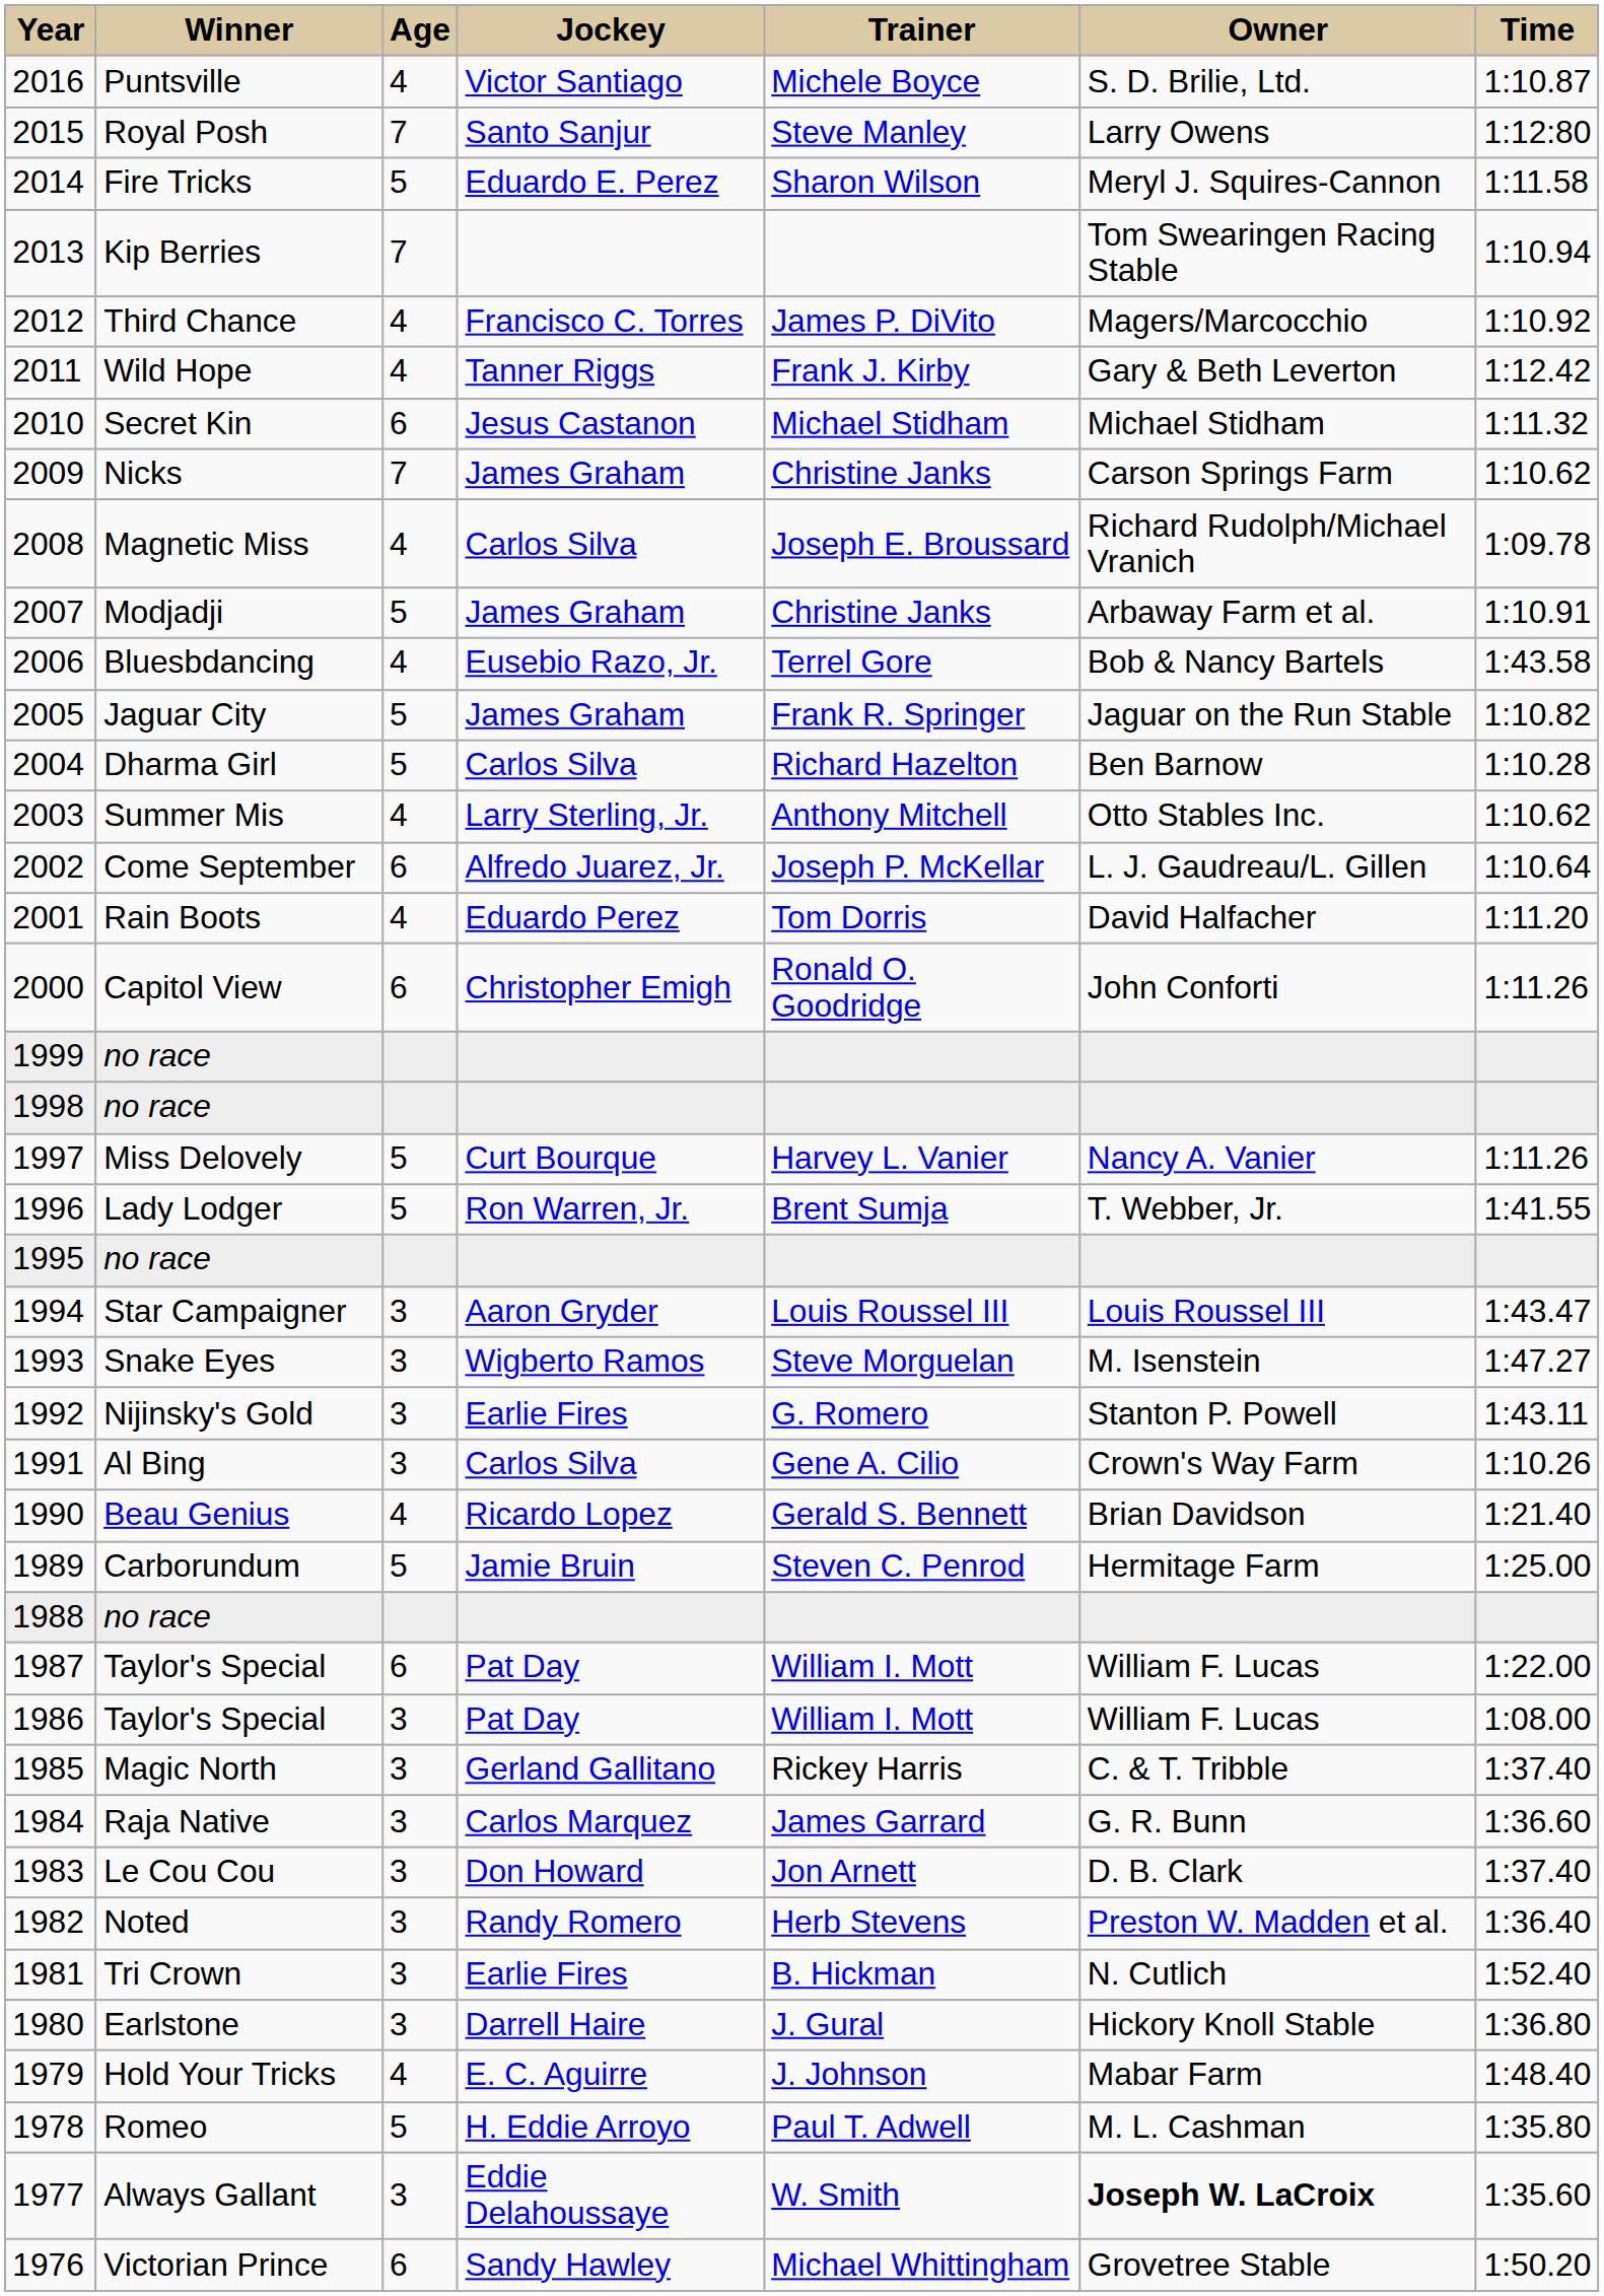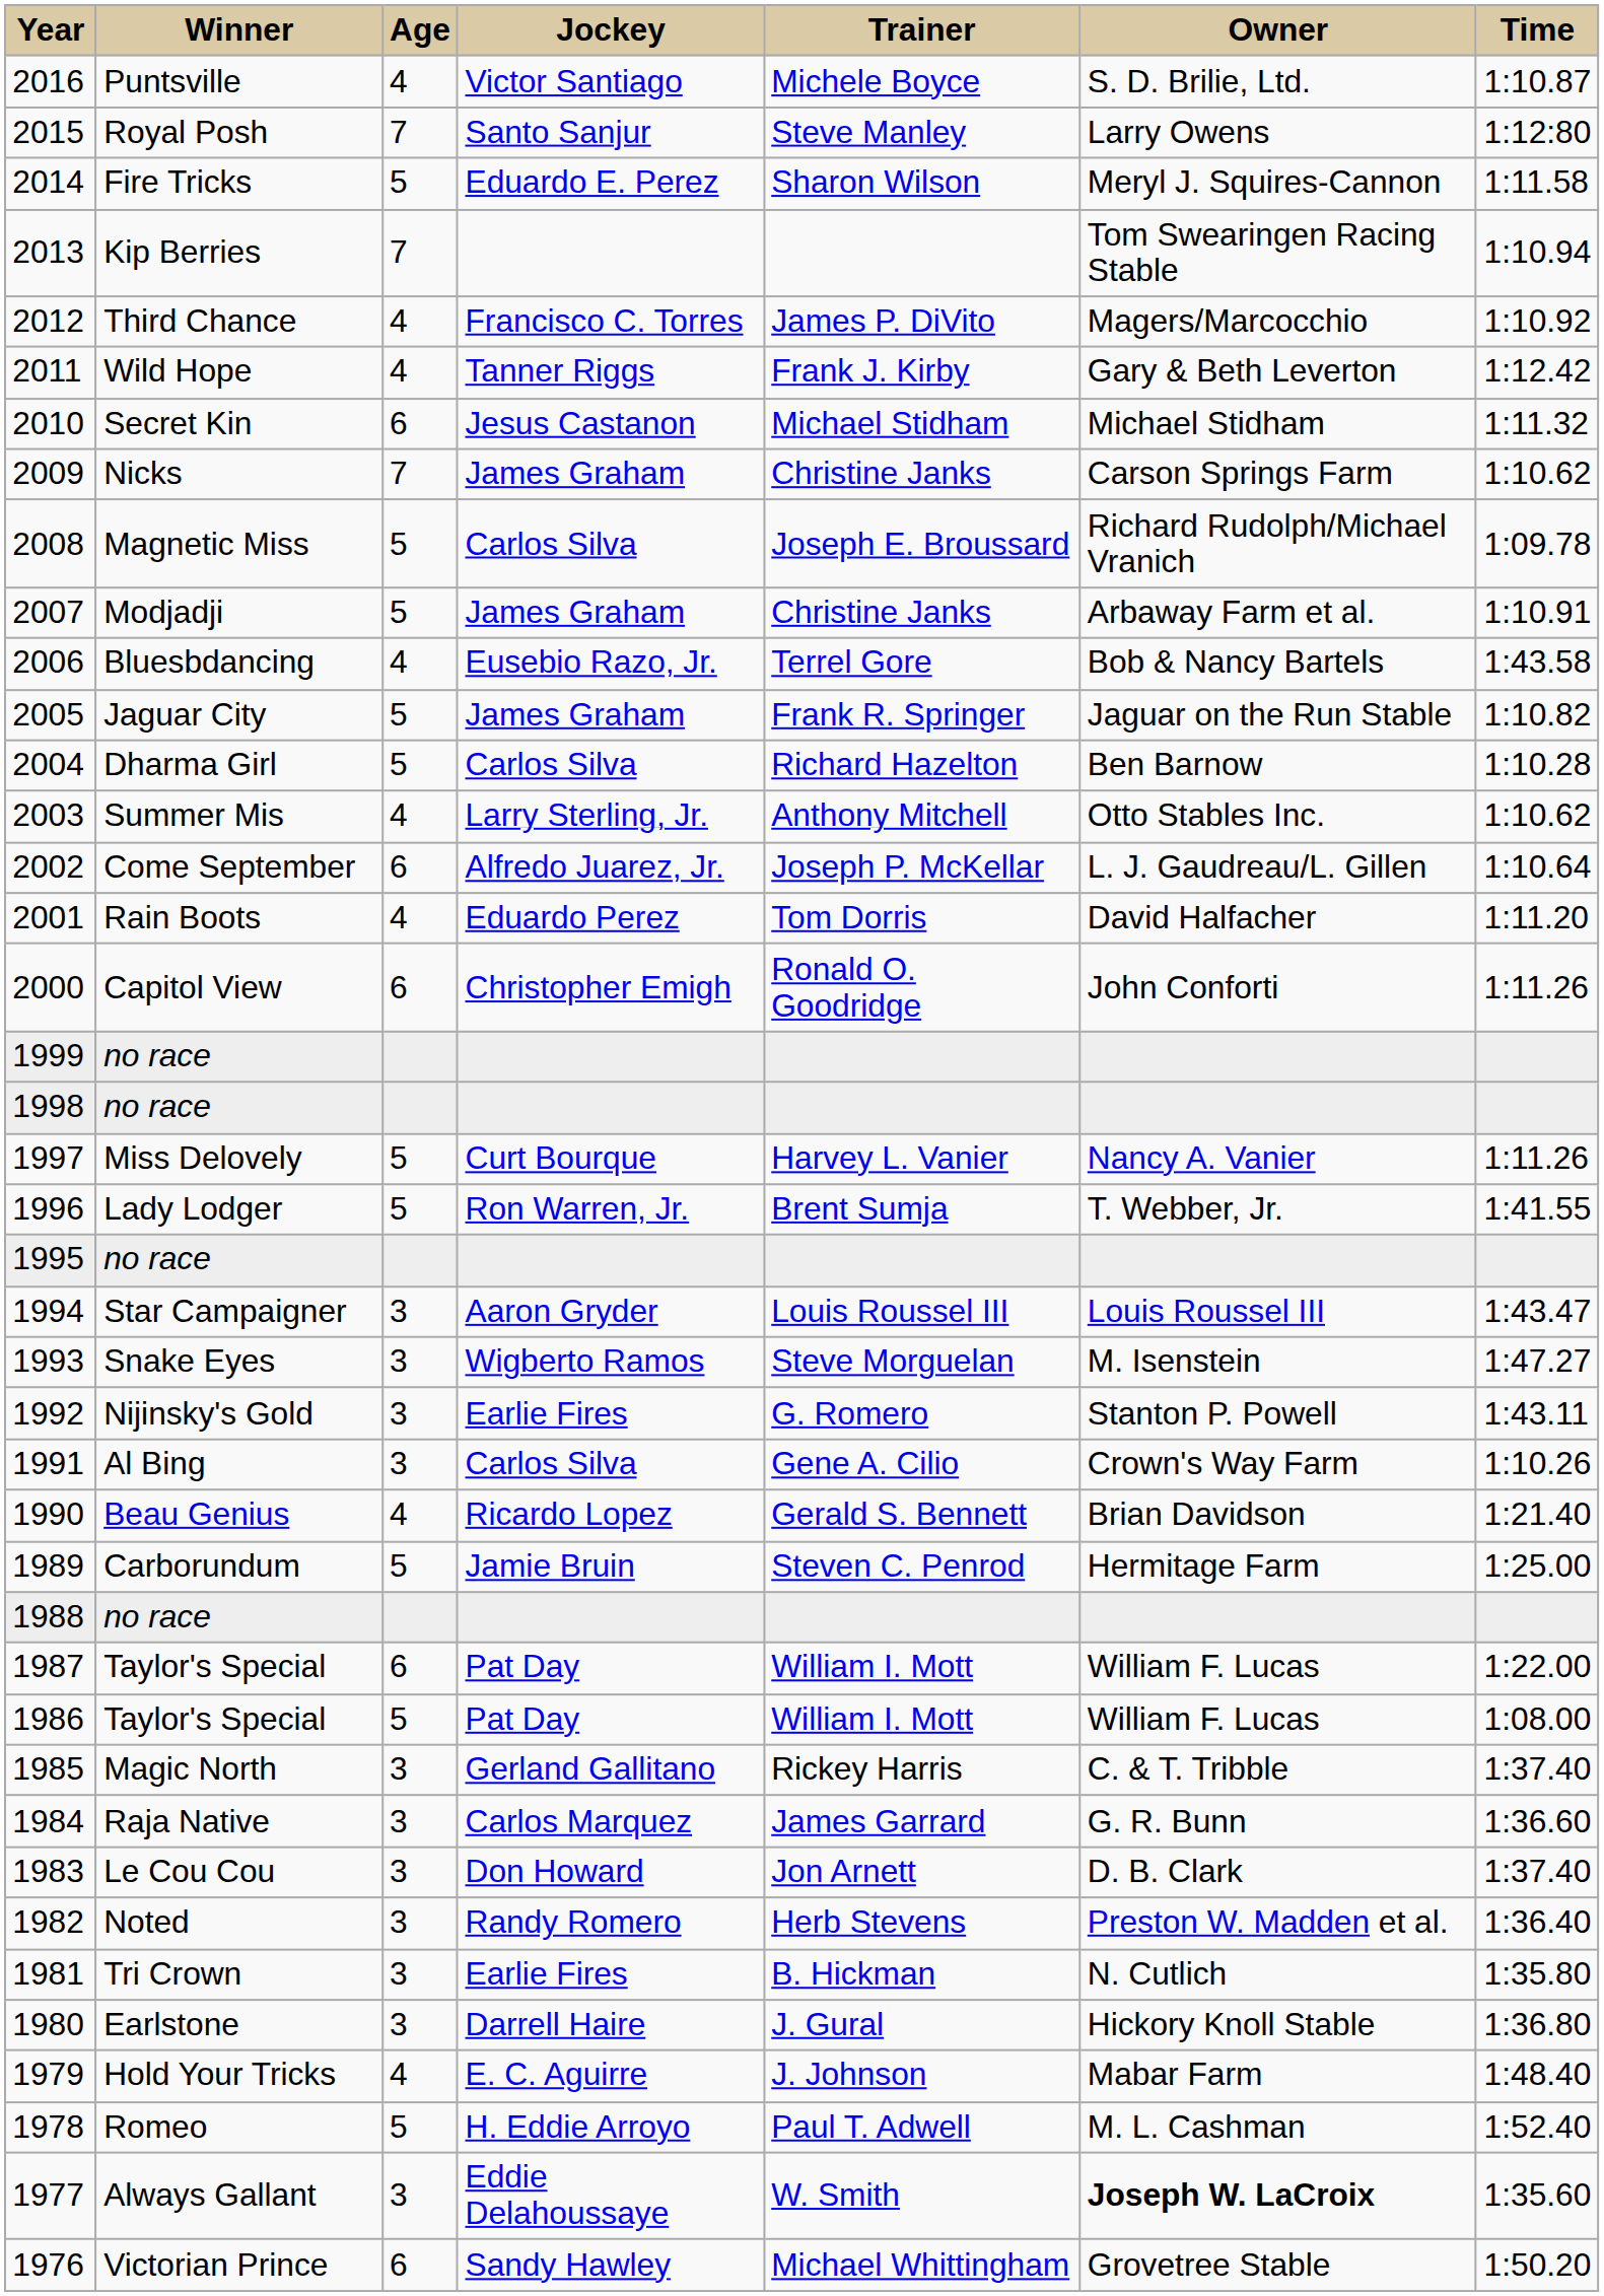 <table class="wikitable sortable">
 <tr>
 <th style="background-color:#DACAA5; width:38px">Year<br></th>
 <th style="background-color:#DACAA5; width:135px">Winner<br></th>
 <th style="background-color:#DACAA5">Age<br></th>
 <th style="background-color:#DACAA5; width:145px">Jockey<br></th>
 <th style="background-color:#DACAA5; width:150px">Trainer<br></th>
 <th style="background-color:#DACAA5; width:190px">Owner<br></th>
 <th style="background-color:#DACAA5">Time</th>
 </tr>
 <tr>
 <td>2016</td>
 <td>Puntsville</td>
 <td>4</td>
 <td><a href='#'>Victor Santiago</a></td>
 <td><a href='#'>Michele Boyce</a></td>
 <td>S. D. Brilie, Ltd.</td>
 <td>1:10.87</td>
 </tr>
 <tr>
 <td>2015</td>
 <td>Royal Posh</td>
 <td>7</td>
 <td><a href='#'>Santo Sanjur</a></td>
 <td><a href='#'>Steve Manley</a></td>
 <td>Larry Owens</td>
 <td>1:12:80</td>
 </tr>
 <tr>
 <td>2014</td>
 <td>Fire Tricks</td>
 <td>5</td>
 <td><a href='#'>Eduardo E. Perez</a></td>
 <td><a href='#'>Sharon Wilson</a></td>
 <td>Meryl J. Squires-Cannon</td>
 <td>1:11.58</td>
 </tr>
 <tr>
 <td>2013</td>
 <td>Kip Berries</td>
 <td>7</td>
 <td></td>
 <td></td>
 <td>Tom Swearingen Racing Stable</td>
 <td>1:10.94</td>
 </tr>
 <tr>
 <td>2012</td>
 <td>Third Chance</td>
 <td>4</td>
 <td><a href='#'>Francisco C. Torres</a></td>
 <td><a href='#'>James P. DiVito</a></td>
 <td>Magers/Marcocchio</td>
 <td>1:10.92</td>
 </tr>
 <tr>
 <td>2011</td>
 <td>Wild Hope</td>
 <td>4</td>
 <td><a href='#'>Tanner Riggs</a></td>
 <td><a href='#'>Frank J. Kirby</a></td>
 <td>Gary & Beth Leverton</td>
 <td>1:12.42</td>
 </tr>
 <tr>
 <td>2010</td>
 <td>Secret Kin</td>
 <td>6</td>
 <td><a href='#'>Jesus Castanon</a></td>
 <td><a href='#'>Michael Stidham</a></td>
 <td>Michael Stidham</td>
 <td>1:11.32</td>
 </tr>
 <tr>
 <td>2009</td>
 <td>Nicks</td>
 <td>7</td>
 <td><a href='#'>James Graham</a></td>
 <td><a href='#'>Christine Janks</a></td>
 <td>Carson Springs Farm</td>
 <td>1:10.62</td>
 </tr>
 <tr>
 <td>2008</td>
 <td>Magnetic Miss</td>
-<td>4</td>
+<td>5</td>
 <td><a href='#'>Carlos Silva</a></td>
 <td><a href='#'>Joseph E. Broussard</a></td>
 <td>Richard Rudolph/Michael Vranich</td>
 <td>1:09.78</td>
 </tr>
 <tr>
 <td>2007</td>
 <td>Modjadji</td>
 <td>5</td>
 <td><a href='#'>James Graham</a></td>
 <td><a href='#'>Christine Janks</a></td>
 <td>Arbaway Farm et al.</td>
 <td>1:10.91</td>
 </tr>
 <tr>
 <td>2006</td>
 <td>Bluesbdancing</td>
 <td>4</td>
 <td><a href='#'>Eusebio Razo, Jr.</a></td>
 <td><a href='#'>Terrel Gore</a></td>
 <td>Bob & Nancy Bartels</td>
 <td>1:43.58</td>
 </tr>
 <tr>
 <td>2005</td>
 <td>Jaguar City</td>
 <td>5</td>
 <td><a href='#'>James Graham</a></td>
 <td><a href='#'>Frank R. Springer</a></td>
 <td>Jaguar on the Run Stable</td>
 <td>1:10.82</td>
 </tr>
 <tr>
 <td>2004</td>
 <td>Dharma Girl</td>
 <td>5</td>
 <td><a href='#'>Carlos Silva</a></td>
 <td><a href='#'>Richard Hazelton</a></td>
 <td>Ben Barnow</td>
 <td>1:10.28</td>
 </tr>
 <tr>
 <td>2003</td>
 <td>Summer Mis</td>
 <td>4</td>
 <td><a href='#'>Larry Sterling, Jr.</a></td>
 <td><a href='#'>Anthony Mitchell</a></td>
 <td>Otto Stables Inc.</td>
 <td>1:10.62</td>
 </tr>
 <tr>
 <td>2002</td>
 <td>Come September</td>
 <td>6</td>
 <td><a href='#'>Alfredo Juarez, Jr.</a></td>
 <td><a href='#'>Joseph P. McKellar</a></td>
 <td>L. J. Gaudreau/L. Gillen</td>
 <td>1:10.64</td>
 </tr>
 <tr>
 <td>2001</td>
 <td>Rain Boots</td>
 <td>4</td>
 <td><a href='#'>Eduardo Perez</a></td>
 <td><a href='#'>Tom Dorris</a></td>
 <td>David Halfacher</td>
 <td>1:11.20</td>
 </tr>
 <tr>
 <td>2000</td>
 <td>Capitol View</td>
 <td>6</td>
 <td><a href='#'>Christopher Emigh</a></td>
 <td><a href='#'>Ronald O. Goodridge</a></td>
 <td>John Conforti</td>
 <td>1:11.26</td>
 </tr>
 <tr bgcolor="#eeeeee">
 <td>1999</td>
 <td><em>no race</em></td>
 <td></td>
 <td></td>
 <td></td>
 <td></td>
 <td></td>
 </tr>
 <tr bgcolor="#eeeeee">
 <td>1998</td>
 <td><em>no race</em></td>
 <td></td>
 <td></td>
 <td></td>
 <td></td>
 <td></td>
 </tr>
 <tr>
 <td>1997</td>
 <td>Miss Delovely</td>
 <td>5</td>
 <td><a href='#'>Curt Bourque</a></td>
 <td><a href='#'>Harvey L. Vanier</a></td>
 <td><a href='#'>Nancy A. Vanier</a></td>
 <td>1:11.26</td>
 </tr>
 <tr>
 <td>1996</td>
 <td>Lady Lodger</td>
 <td>5</td>
 <td><a href='#'>Ron Warren, Jr.</a></td>
 <td><a href='#'>Brent Sumja</a></td>
 <td>T. Webber, Jr.</td>
 <td>1:41.55</td>
 </tr>
 <tr bgcolor="#eeeeee">
 <td>1995</td>
 <td><em>no race</em></td>
 <td></td>
 <td></td>
 <td></td>
 <td></td>
 <td></td>
 </tr>
 <tr>
 <td>1994</td>
 <td>Star Campaigner</td>
 <td>3</td>
 <td><a href='#'>Aaron Gryder</a></td>
 <td><a href='#'>Louis Roussel III</a></td>
 <td><a href='#'>Louis Roussel III</a></td>
 <td>1:43.47</td>
 </tr>
 <tr>
 <td>1993</td>
 <td>Snake Eyes</td>
 <td>3</td>
 <td><a href='#'>Wigberto Ramos</a></td>
 <td><a href='#'>Steve Morguelan</a></td>
 <td>M. Isenstein</td>
 <td>1:47.27</td>
 </tr>
 <tr>
 <td>1992</td>
 <td>Nijinsky's Gold</td>
 <td>3</td>
 <td><a href='#'>Earlie Fires</a></td>
 <td><a href='#'>G. Romero</a></td>
 <td>Stanton P. Powell</td>
 <td>1:43.11</td>
 </tr>
 <tr>
 <td>1991</td>
 <td>Al Bing</td>
 <td>3</td>
 <td><a href='#'>Carlos Silva</a></td>
 <td><a href='#'>Gene A. Cilio</a></td>
 <td>Crown's Way Farm</td>
 <td>1:10.26</td>
 </tr>
 <tr>
 <td>1990</td>
 <td><a href='#'>Beau Genius</a></td>
 <td>4</td>
 <td><a href='#'>Ricardo Lopez</a></td>
 <td><a href='#'>Gerald S. Bennett</a></td>
 <td>Brian Davidson</td>
 <td>1:21.40</td>
 </tr>
 <tr>
 <td>1989</td>
 <td>Carborundum</td>
 <td>5</td>
 <td><a href='#'>Jamie Bruin</a></td>
 <td><a href='#'>Steven C. Penrod</a></td>
 <td>Hermitage Farm</td>
 <td>1:25.00</td>
 </tr>
 <tr bgcolor="#eeeeee">
 <td>1988</td>
 <td><em>no race</em></td>
 <td></td>
 <td></td>
 <td></td>
 <td></td>
 <td></td>
 </tr>
 <tr>
 <td>1987</td>
 <td>Taylor's Special</td>
 <td>6</td>
 <td><a href='#'>Pat Day</a></td>
 <td><a href='#'>William I. Mott</a></td>
 <td>William F. Lucas</td>
 <td>1:22.00</td>
 </tr>
 <tr>
 <td>1986</td>
 <td>Taylor's Special</td>
-<td>3</td>
+<td>5</td>
 <td><a href='#'>Pat Day</a></td>
 <td><a href='#'>William I. Mott</a></td>
 <td>William F. Lucas</td>
 <td>1:08.00</td>
 </tr>
 <tr>
 <td>1985</td>
 <td>Magic North</td>
 <td>3</td>
 <td><a href='#'>Gerland Gallitano</a></td>
 <td>Rickey Harris</td>
 <td>C. & T. Tribble</td>
 <td>1:37.40</td>
 </tr>
 <tr>
 <td>1984</td>
 <td>Raja Native</td>
 <td>3</td>
 <td><a href='#'>Carlos Marquez</a></td>
 <td><a href='#'>James Garrard</a></td>
 <td>G. R. Bunn</td>
 <td>1:36.60</td>
 </tr>
 <tr>
 <td>1983</td>
 <td>Le Cou Cou</td>
 <td>3</td>
 <td><a href='#'>Don Howard</a></td>
 <td><a href='#'>Jon Arnett</a></td>
 <td>D. B. Clark</td>
 <td>1:37.40</td>
 </tr>
 <tr>
 <td>1982</td>
 <td>Noted</td>
 <td>3</td>
 <td><a href='#'>Randy Romero</a></td>
 <td><a href='#'>Herb Stevens</a></td>
 <td><a href='#'>Preston W. Madden</a> et al.</td>
 <td>1:36.40</td>
 </tr>
 <tr>
 <td>1981</td>
 <td>Tri Crown</td>
 <td>3</td>
 <td><a href='#'>Earlie Fires</a></td>
 <td><a href='#'>B. Hickman</a></td>
 <td>N. Cutlich</td>
-<td>1:52.40</td>
+<td>1:35.80</td>
 </tr>
 <tr>
 <td>1980</td>
 <td>Earlstone</td>
 <td>3</td>
 <td><a href='#'>Darrell Haire</a></td>
 <td><a href='#'>J. Gural</a></td>
 <td>Hickory Knoll Stable</td>
 <td>1:36.80</td>
 </tr>
 <tr>
 <td>1979</td>
 <td>Hold Your Tricks</td>
 <td>4</td>
 <td><a href='#'>E. C. Aguirre</a></td>
 <td><a href='#'>J. Johnson</a></td>
 <td>Mabar Farm</td>
 <td>1:48.40</td>
 </tr>
 <tr>
 <td>1978</td>
 <td>Romeo</td>
 <td>5</td>
 <td><a href='#'>H. Eddie Arroyo</a></td>
 <td><a href='#'>Paul T. Adwell</a></td>
 <td>M. L. Cashman</td>
-<td>1:35.80</td>
+<td>1:52.40</td>
 </tr>
 <tr>
 <td>1977</td>
 <td>Always Gallant</td>
 <td>3</td>
 <td><a href='#'>Eddie Delahoussaye</a></td>
 <td><a href='#'>W. Smith</a></td>
 <td><strong>Joseph W. LaCroix</strong></td>
 <td>1:35.60</td>
 </tr>
 <tr>
 <td>1976</td>
 <td>Victorian Prince</td>
 <td>6</td>
 <td><a href='#'>Sandy Hawley</a></td>
 <td><a href='#'>Michael Whittingham</a></td>
 <td>Grovetree Stable</td>
 <td>1:50.20</td>
 </tr>
 <tr>
 </tr>
 </table>
